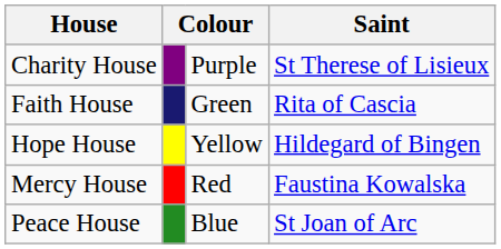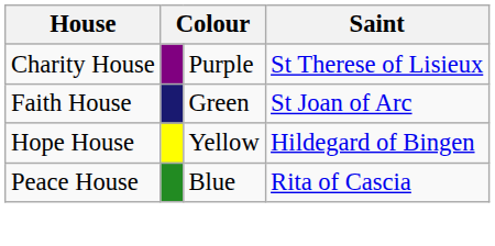 <table class="wikitable">
 <tr>
 <th>House</th>
 <th colspan="2">Colour</th>
 <th>Saint</th>
 </tr>
 <tr>
 <td>Charity House</td>
 <td style="background:purple; width:7px;"></td>
 <td>Purple</td>
 <td><a href='#'>St Therese of Lisieux</a></td>
 </tr>
 <tr>
 <td>Faith House</td>
 <td style="background:#191970; width:7px;"></td>
 <td>Green</td>
-<td><a href='#'>Rita of Cascia</a></td>
+<td><a href='#'>St Joan of Arc</a></td>
 </tr>
 <tr>
 <td>Hope House</td>
 <td style="background:#ff0; width:7px;"></td>
 <td>Yellow</td>
 <td><a href='#'>Hildegard of Bingen</a></td>
 </tr>
 <tr>
-<td>Mercy House</td>
-<td style="background:#f00; width:7px;"></td>
-<td>Red</td>
-<td><a href='#'>Faustina Kowalska</a></td>
-</tr>
-<tr>
 <td>Peace House</td>
 <td style="background:#228B22;" width:7px;></td>
 <td>Blue</td>
-<td><a href='#'>St Joan of Arc</a></td>
+<td><a href='#'>Rita of Cascia</a></td>
 </tr>
 </table>
